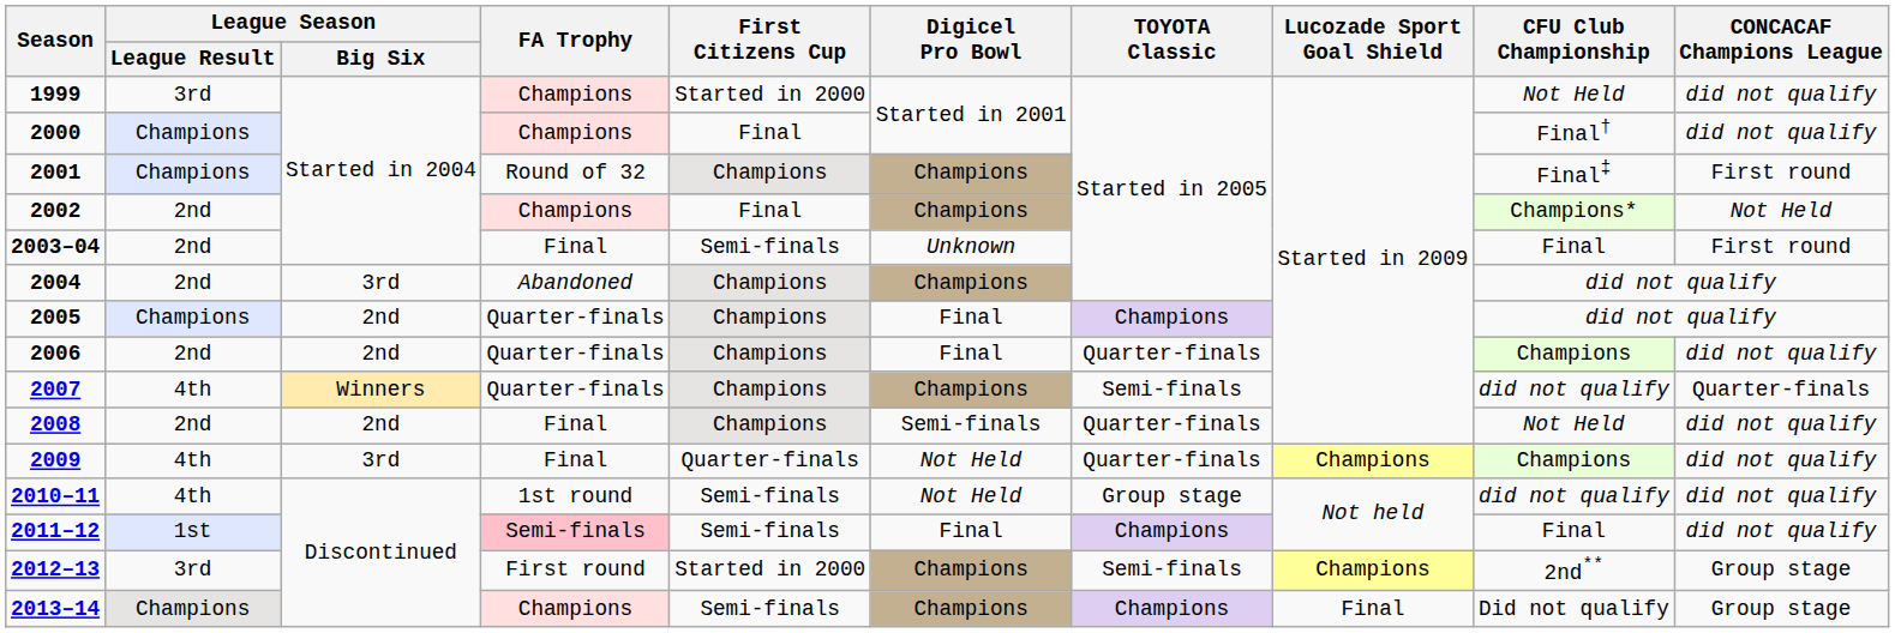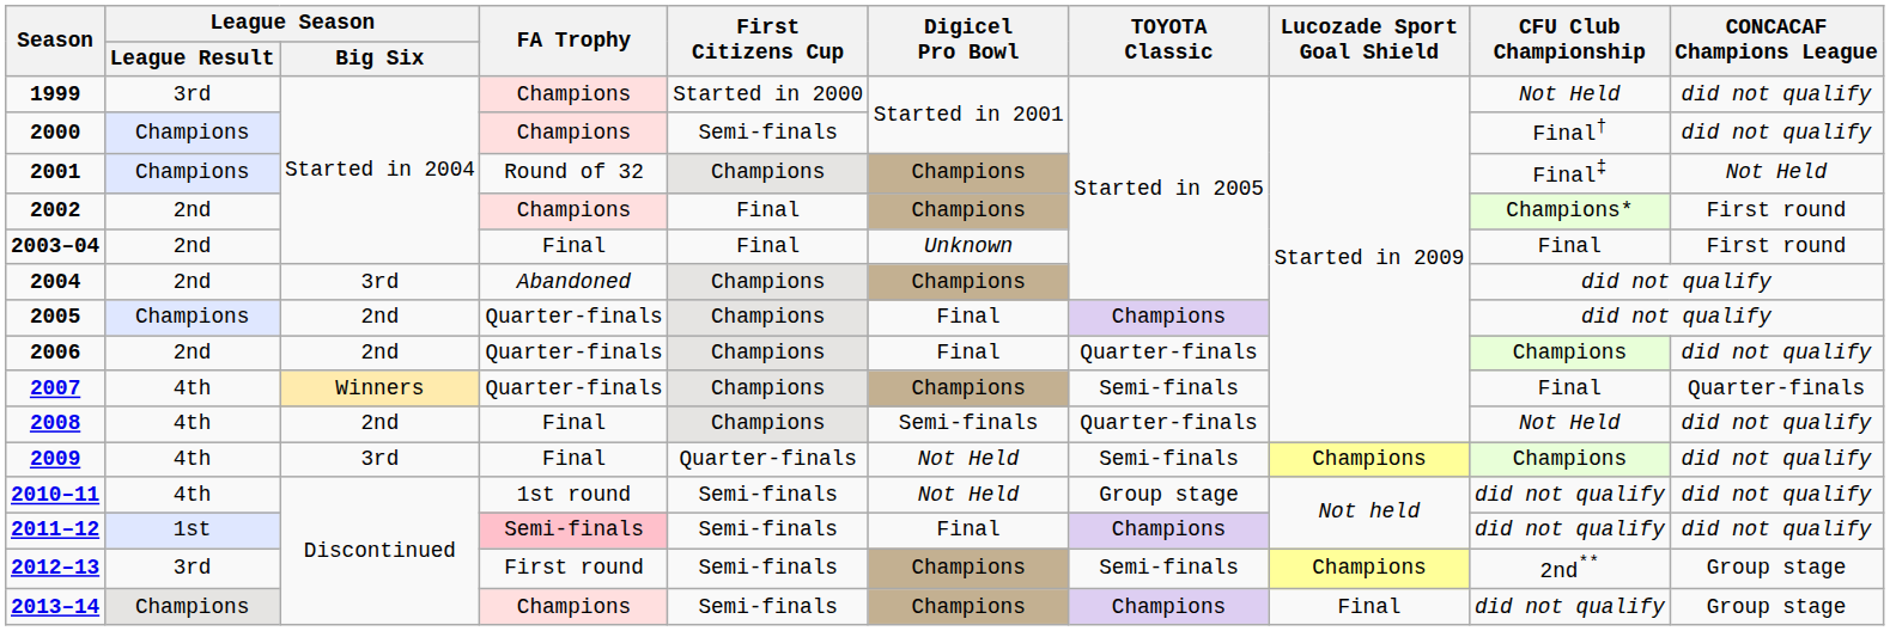 <table class="wikitable" style="text-align:center; font-size:90%;">
 <tr>
 <th rowspan=2><strong>Season</strong></th>
 <th colspan=2><strong>League Season</strong></th>
 <th rowspan=2><strong>FA Trophy</strong></th>
 <th rowspan=2><strong>First<br>Citizens Cup</strong></th>
 <th rowspan=2><strong>Digicel<br>Pro Bowl</strong></th>
 <th rowspan=2><strong>TOYOTA<br>Classic</strong></th>
 <th rowspan=2><strong>Lucozade Sport<br>Goal Shield</strong></th>
 <th rowspan=2><strong>CFU Club<br>Championship</strong></th>
 <th rowspan=2><strong>CONCACAF<br>Champions League</strong></th>
 </tr>
 <tr>
 <th>League Result</th>
 <th>Big Six</th>
 </tr>
 <tr>
 <td><strong>1999</strong></td>
 <td rowspan=1>3rd</td>
 <td rowspan=5>Started in 2004</td>
 <td bgcolor="#FFDFDF">Champions</td>
 <td rowspan=1>Started in 2000</td>
 <td rowspan=2>Started in 2001</td>
 <td rowspan=6>Started in 2005</td>
 <td rowspan=10>Started in 2009</td>
 <td><em>Not Held</em></td>
 <td><em>did not qualify</em></td>
 </tr>
 <tr>
 <td><strong>2000</strong></td>
 <td bgcolor="#DFE7FF">Champions</td>
 <td bgcolor="#FFDFDF">Champions</td>
-<td>Final</td>
+<td>Semi-finals</td>
 <td>Final<sup>†</sup></td>
 <td><em>did not qualify</em></td>
 </tr>
 <tr>
 <td><strong>2001</strong></td>
 <td bgcolor="#DFE7FF">Champions</td>
 <td>Round of 32</td>
 <td bgcolor="#E5E4E2">Champions</td>
 <td bgcolor="#C3B091">Champions</td>
 <td>Final<sup>‡</sup></td>
-<td>First round</td>
+<td><em>Not Held</em></td>
 </tr>
 <tr>
 <td><strong>2002</strong></td>
 <td>2nd</td>
 <td bgcolor="#FFDFDF">Champions</td>
 <td>Final</td>
 <td bgcolor="#C3B091">Champions</td>
 <td bgcolor="#E8FFD8">Champions*</td>
-<td><em>Not Held</em></td>
+<td>First round</td>
 </tr>
 <tr>
 <td><strong>2003–04</strong></td>
 <td>2nd</td>
 <td>Final</td>
-<td>Semi-finals</td>
+<td>Final</td>
 <td><em>Unknown</em></td>
 <td>Final</td>
 <td>First round</td>
 </tr>
 <tr>
 <td><strong>2004</strong></td>
 <td>2nd</td>
 <td>3rd</td>
 <td><em>Abandoned</em></td>
 <td bgcolor="#E5E4E2">Champions</td>
 <td bgcolor="#C3B091">Champions</td>
 <td colspan=2><em>did not qualify</em></td>
 </tr>
 <tr>
 <td><strong>2005</strong></td>
 <td bgcolor="#DFE7FF">Champions</td>
 <td>2nd</td>
 <td>Quarter-finals</td>
 <td bgcolor="#E5E4E2">Champions</td>
 <td>Final</td>
 <td bgcolor="#DDCEF2">Champions</td>
 <td colspan=2><em>did not qualify</em></td>
 </tr>
 <tr>
 <td><strong>2006</strong></td>
 <td>2nd</td>
 <td>2nd</td>
 <td>Quarter-finals</td>
 <td bgcolor="#E5E4E2">Champions</td>
 <td>Final</td>
 <td>Quarter-finals</td>
 <td bgcolor="#E8FFD8">Champions</td>
 <td><em>did not qualify</em></td>
 </tr>
 <tr>
 <td><strong><a href='#'>2007</a></strong></td>
 <td>4th</td>
 <td bgcolor="#FFEBAD">Winners</td>
 <td>Quarter-finals</td>
 <td bgcolor="#E5E4E2">Champions</td>
 <td bgcolor="#C3B091">Champions</td>
 <td>Semi-finals</td>
-<td><em>did not qualify</em></td>
+<td>Final</td>
 <td>Quarter-finals</td>
 </tr>
 <tr>
 <td><strong><a href='#'>2008</a></strong></td>
-<td>2nd</td>
+<td>4th</td>
 <td>2nd</td>
 <td>Final</td>
 <td bgcolor="#E5E4E2">Champions</td>
 <td>Semi-finals</td>
 <td>Quarter-finals</td>
 <td><em>Not Held</em></td>
 <td><em>did not qualify</em></td>
 </tr>
 <tr>
 <td><strong><a href='#'>2009</a></strong></td>
 <td>4th</td>
 <td>3rd</td>
 <td>Final</td>
 <td>Quarter-finals</td>
 <td><em>Not Held</em></td>
-<td>Quarter-finals</td>
+<td>Semi-finals</td>
 <td bgcolor="#FFFF99">Champions</td>
 <td bgcolor="#E8FFD8">Champions</td>
 <td><em>did not qualify</em></td>
 </tr>
 <tr>
 <td><strong><a href='#'>2010–11</a></strong></td>
 <td>4th</td>
 <td rowspan="4">Discontinued</td>
 <td>1st round</td>
 <td>Semi-finals</td>
 <td><em>Not Held</em></td>
 <td>Group stage</td>
 <td rowspan=2><em>Not held</em></td>
 <td><em>did not qualify</em></td>
 <td><em>did not qualify</em></td>
 </tr>
 <tr>
 <td><strong><a href='#'>2011–12</a></strong></td>
 <td bgcolor="#DFE7FF">1st</td>
 <td style="background: pink;">Semi-finals</td>
 <td>Semi-finals</td>
 <td>Final</td>
 <td bgcolor="#DDCEF2">Champions</td>
-<td>Final</td>
+<td><em>did not qualify</em></td>
 <td><em>did not qualify</em></td>
 </tr>
 <tr>
 <td><strong><a href='#'>2012–13</a></strong></td>
 <td>3rd</td>
 <td>First round</td>
-<td rowspan=1>Started in 2000</td>
+<td>Semi-finals</td>
 <td bgcolor="#C3B091">Champions</td>
 <td>Semi-finals</td>
 <td bgcolor="#FFFF99">Champions</td>
 <td>2nd<sup>**</sup></td>
 <td>Group stage</td>
 </tr>
 <tr>
 <td><strong><a href='#'>2013–14</a></strong></td>
 <td bgcolor="#E5E4E2">Champions</td>
 <td bgcolor="#FFDFDF">Champions</td>
 <td>Semi-finals</td>
 <td bgcolor="#C3B091">Champions</td>
 <td bgcolor="#DDCEF2">Champions</td>
 <td>Final</td>
-<td>Did not qualify</td>
+<td><em>did not qualify</em></td>
 <td>Group stage</td>
 </tr>
 </table>
